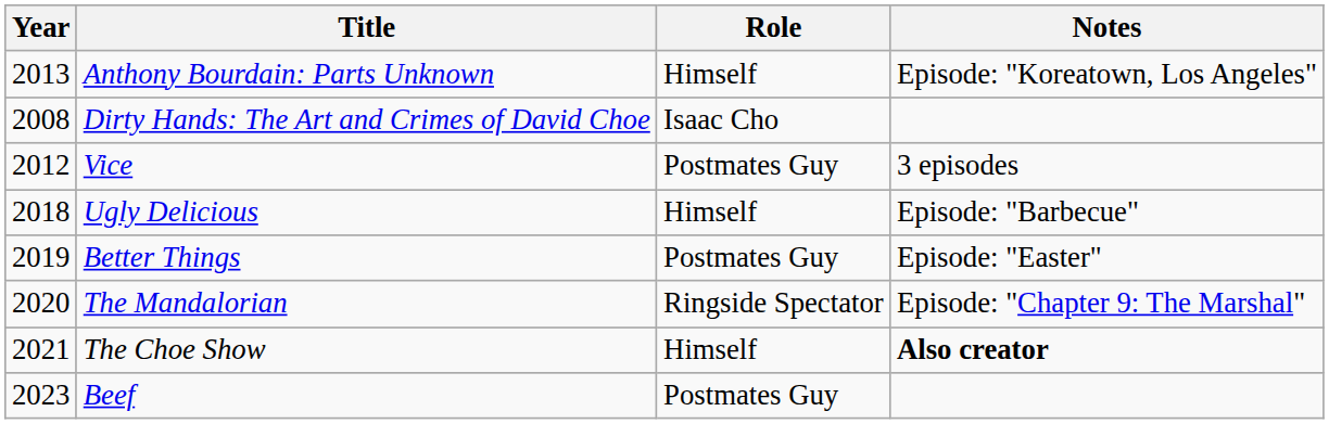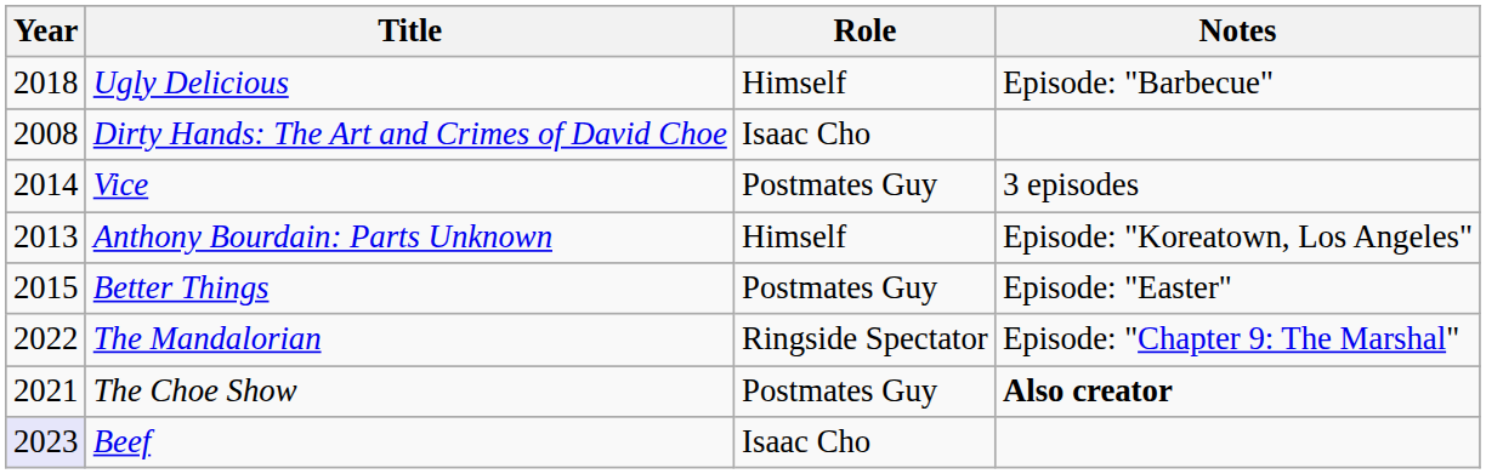 <table class="wikitable">
 <tr>
 <th>Year</th>
 <th>Title</th>
 <th>Role</th>
 <th>Notes</th>
 </tr>
 <tr>
-<td>2013</td>
-<td><a href='#'><em>Anthony Bourdain: Parts Unknown</em></a></td>
+<td>2018</td>
+<td><em><a href='#'>Ugly Delicious</a></em></td>
 <td>Himself</td>
-<td>Episode: "Koreatown, Los Angeles"</td>
+<td>Episode: "Barbecue"</td>
 </tr>
 <tr>
 <td>2008</td>
 <td><em><a href='#'>Dirty Hands: The Art and Crimes of David Choe</a></em></td>
 <td>Isaac Cho</td>
 <td></td>
 </tr>
 <tr>
-<td>2012</td>
+<td>2014</td>
 <td><em><a href='#'>Vice</a></em></td>
 <td>Postmates Guy</td>
 <td>3 episodes</td>
 </tr>
 <tr>
-<td>2018</td>
-<td><em><a href='#'>Ugly Delicious</a></em></td>
+<td>2013</td>
+<td><a href='#'><em>Anthony Bourdain: Parts Unknown</em></a></td>
 <td>Himself</td>
-<td>Episode: "Barbecue"</td>
+<td>Episode: "Koreatown, Los Angeles"</td>
 </tr>
 <tr>
-<td>2019</td>
+<td>2015</td>
 <td><em><a href='#'>Better Things</a></em></td>
 <td>Postmates Guy</td>
 <td>Episode: "Easter"</td>
 </tr>
 <tr>
-<td>2020</td>
+<td>2022</td>
 <td><em><a href='#'>The Mandalorian</a></em></td>
 <td>Ringside Spectator</td>
 <td>Episode: "<a href='#'>Chapter 9: The Marshal</a>"</td>
 </tr>
 <tr>
 <td>2021</td>
 <td><em>The Choe Show</em></td>
-<td>Himself</td>
+<td>Postmates Guy</td>
 <td><strong>Also creator</strong></td>
 </tr>
 <tr>
-<td>2023</td>
+<td style="background: lavender;">2023</td>
 <td><em><a href='#'>Beef</a></em></td>
-<td>Postmates Guy</td>
+<td>Isaac Cho</td>
 <td></td>
 </tr>
 </table>
